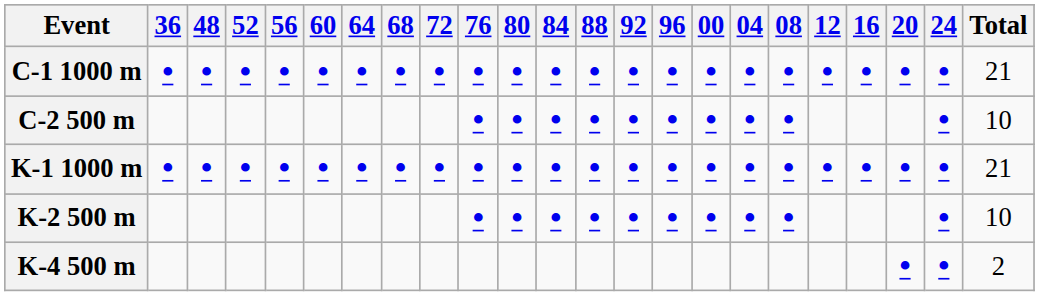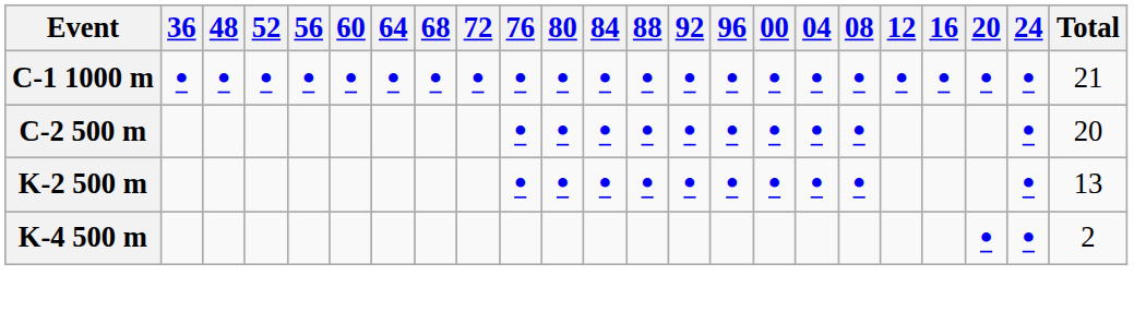 <table class="wikitable plainrowheaders sticky-header" style="text-align:center;">
 <tr>
 <th scope="col">Event</th>
 <th><a href='#'>36</a></th>
 <th scope="col"><a href='#'>48</a></th>
 <th scope="col"><a href='#'>52</a></th>
 <th scope="col"><a href='#'>56</a></th>
 <th scope="col"><a href='#'>60</a></th>
 <th scope="col"><a href='#'>64</a></th>
 <th scope="col"><a href='#'>68</a></th>
 <th scope="col"><a href='#'>72</a></th>
 <th scope="col"><a href='#'>76</a></th>
 <th scope="col"><a href='#'>80</a></th>
 <th scope="col"><a href='#'>84</a></th>
 <th scope="col"><a href='#'>88</a></th>
 <th scope="col"><a href='#'>92</a></th>
 <th scope="col"><a href='#'>96</a></th>
 <th scope="col"><a href='#'>00</a></th>
 <th scope="col"><a href='#'>04</a></th>
 <th scope="col"><a href='#'>08</a></th>
 <th scope="col"><a href='#'>12</a></th>
 <th scope="col"><a href='#'>16</a></th>
 <th scope="col"><a href='#'>20</a></th>
 <th scope="col"><a href='#'>24</a></th>
 <th scope="col">Total</th>
 </tr>
 <tr>
 <th scope="row">C-1 1000 m</th>
 <td><big><strong><a href='#'>•</a></strong></big></td>
 <td><big><strong><a href='#'>•</a></strong></big></td>
 <td><big><strong><a href='#'>•</a></strong></big></td>
 <td><big><strong><a href='#'>•</a></strong></big></td>
 <td><big><strong><a href='#'>•</a></strong></big></td>
 <td><big><strong><a href='#'>•</a></strong></big></td>
 <td><big><strong><a href='#'>•</a></strong></big></td>
 <td><big><strong><a href='#'>•</a></strong></big></td>
 <td><big><strong><a href='#'>•</a></strong></big></td>
 <td><big><strong><a href='#'>•</a></strong></big></td>
 <td><big><strong><a href='#'>•</a></strong></big></td>
 <td><big><strong><a href='#'>•</a></strong></big></td>
 <td><big><strong><a href='#'>•</a></strong></big></td>
 <td><big><strong><a href='#'>•</a></strong></big></td>
 <td><big><strong><a href='#'>•</a></strong></big></td>
 <td><big><strong><a href='#'>•</a></strong></big></td>
 <td><big><strong><a href='#'>•</a></strong></big></td>
 <td><big><strong><a href='#'>•</a></strong></big></td>
 <td><big><strong><a href='#'>•</a></strong></big></td>
 <td><big><strong><a href='#'>•</a></strong></big></td>
 <td><big><strong><a href='#'>•</a></strong></big></td>
 <td>21</td>
 </tr>
 <tr>
 <th scope="row">C-2 500 m</th>
 <td></td>
 <td></td>
 <td></td>
 <td></td>
 <td></td>
 <td></td>
 <td></td>
 <td></td>
 <td><big><strong><a href='#'>•</a></strong></big></td>
 <td><big><strong><a href='#'>•</a></strong></big></td>
 <td><big><strong><a href='#'>•</a></strong></big></td>
 <td><big><strong><a href='#'>•</a></strong></big></td>
 <td><big><strong><a href='#'>•</a></strong></big></td>
 <td><big><strong><a href='#'>•</a></strong></big></td>
 <td><big><strong><a href='#'>•</a></strong></big></td>
 <td><big><strong><a href='#'>•</a></strong></big></td>
 <td><big><strong><a href='#'>•</a></strong></big></td>
 <td></td>
 <td></td>
 <td></td>
 <td><big><strong><a href='#'>•</a></strong></big></td>
-<td>10</td>
-</tr>
-<tr>
-<th scope="row">K-1 1000 m</th>
-<td><big><strong><a href='#'>•</a></strong></big></td>
-<td><big><strong><a href='#'>•</a></strong></big></td>
-<td><big><strong><a href='#'>•</a></strong></big></td>
-<td><big><strong><a href='#'>•</a></strong></big></td>
-<td><big><strong><a href='#'>•</a></strong></big></td>
-<td><big><strong><a href='#'>•</a></strong></big></td>
-<td><big><strong><a href='#'>•</a></strong></big></td>
-<td><big><strong><a href='#'>•</a></strong></big></td>
-<td><big><strong><a href='#'>•</a></strong></big></td>
-<td><big><strong><a href='#'>•</a></strong></big></td>
-<td><big><strong><a href='#'>•</a></strong></big></td>
-<td><big><strong><a href='#'>•</a></strong></big></td>
-<td><big><strong><a href='#'>•</a></strong></big></td>
-<td><big><strong><a href='#'>•</a></strong></big></td>
-<td><big><strong><a href='#'>•</a></strong></big></td>
-<td><big><strong><a href='#'>•</a></strong></big></td>
-<td><big><strong><a href='#'>•</a></strong></big></td>
-<td><big><strong><a href='#'>•</a></strong></big></td>
-<td><big><strong><a href='#'>•</a></strong></big></td>
-<td><big><strong><a href='#'>•</a></strong></big></td>
-<td><big><strong><a href='#'>•</a></strong></big></td>
-<td>21</td>
+<td>20</td>
 </tr>
 <tr>
 <th scope="row">K-2 500 m</th>
 <td></td>
 <td></td>
 <td></td>
 <td></td>
 <td></td>
 <td></td>
 <td></td>
 <td></td>
 <td><big><strong><a href='#'>•</a></strong></big></td>
 <td><big><strong><a href='#'>•</a></strong></big></td>
 <td><big><strong><a href='#'>•</a></strong></big></td>
 <td><big><strong><a href='#'>•</a></strong></big></td>
 <td><big><strong><a href='#'>•</a></strong></big></td>
 <td><big><strong><a href='#'>•</a></strong></big></td>
 <td><big><strong><a href='#'>•</a></strong></big></td>
 <td><big><strong><a href='#'>•</a></strong></big></td>
 <td><big><strong><a href='#'>•</a></strong></big></td>
 <td></td>
 <td></td>
 <td></td>
 <td><big><strong><a href='#'>•</a></strong></big></td>
-<td>10</td>
+<td>13</td>
 </tr>
 <tr>
 <th scope="row">K-4 500 m</th>
 <td></td>
 <td></td>
 <td></td>
 <td></td>
 <td></td>
 <td></td>
 <td></td>
 <td></td>
 <td></td>
 <td></td>
 <td></td>
 <td></td>
 <td></td>
 <td></td>
 <td></td>
 <td></td>
 <td></td>
 <td></td>
 <td></td>
 <td><big><strong><a href='#'>•</a></strong></big></td>
 <td><big><strong><a href='#'>•</a></strong></big></td>
 <td>2</td>
 </tr>
 </table>
